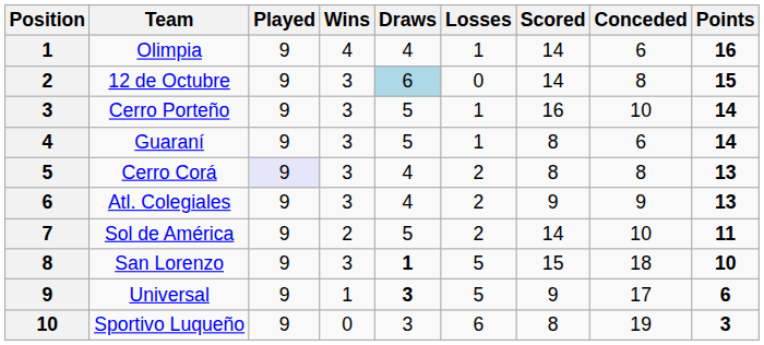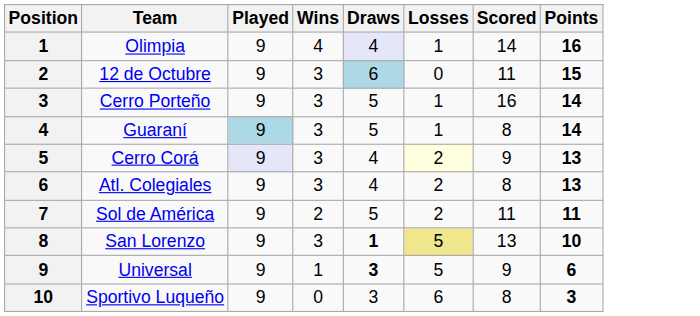 <table class="wikitable" style="text-align:center">
 <tr>
 <th>Position</th>
 <th>Team</th>
 <th>Played</th>
 <th>Wins</th>
 <th>Draws</th>
 <th>Losses</th>
 <th>Scored</th>
-<th>Conceded</th>
 <th>Points</th>
 </tr>
 <tr>
 <th>1</th>
 <td><a href='#'>Olimpia</a></td>
 <td>9</td>
 <td>4</td>
-<td>4</td>
+<td style="background: lavender;">4</td>
 <td>1</td>
 <td>14</td>
-<td>6</td>
 <td><strong>16</strong></td>
 </tr>
 <tr>
 <th>2</th>
 <td><a href='#'>12 de Octubre</a></td>
 <td>9</td>
 <td>3</td>
 <td style="background: lightblue;">6</td>
 <td>0</td>
-<td>14</td>
-<td>8</td>
+<td>11</td>
 <td><strong>15</strong></td>
 </tr>
 <tr>
 <th>3</th>
 <td><a href='#'>Cerro Porteño</a></td>
 <td>9</td>
 <td>3</td>
 <td>5</td>
 <td>1</td>
 <td>16</td>
-<td>10</td>
 <td><strong>14</strong></td>
 </tr>
 <tr>
 <th>4</th>
 <td><a href='#'>Guaraní</a></td>
-<td>9</td>
+<td style="background: lightblue;">9</td>
 <td>3</td>
 <td>5</td>
 <td>1</td>
 <td>8</td>
-<td>6</td>
 <td><strong>14</strong></td>
 </tr>
 <tr>
 <th>5</th>
 <td><a href='#'>Cerro Corá</a></td>
 <td style="background: lavender;">9</td>
 <td>3</td>
 <td>4</td>
-<td>2</td>
-<td>8</td>
-<td>8</td>
+<td style="background: lightyellow;">2</td>
+<td>9</td>
 <td><strong>13</strong></td>
 </tr>
 <tr>
 <th>6</th>
 <td><a href='#'>Atl. Colegiales</a></td>
 <td>9</td>
 <td>3</td>
 <td>4</td>
 <td>2</td>
-<td>9</td>
-<td>9</td>
+<td>8</td>
 <td><strong>13</strong></td>
 </tr>
 <tr>
 <th>7</th>
 <td><a href='#'>Sol de América</a></td>
 <td>9</td>
 <td>2</td>
 <td>5</td>
 <td>2</td>
-<td>14</td>
-<td>10</td>
+<td>11</td>
 <td><strong>11</strong></td>
 </tr>
 <tr>
 <th>8</th>
 <td><a href='#'>San Lorenzo</a></td>
 <td>9</td>
 <td>3</td>
 <td><strong>1</strong></td>
-<td>5</td>
-<td>15</td>
-<td>18</td>
+<td style="background: khaki;">5</td>
+<td>13</td>
 <td><strong>10</strong></td>
 </tr>
 <tr>
 <th>9</th>
 <td><a href='#'>Universal</a></td>
 <td>9</td>
 <td>1</td>
 <td><strong>3</strong></td>
 <td>5</td>
 <td>9</td>
-<td>17</td>
 <td><strong>6</strong></td>
 </tr>
 <tr>
 <th>10</th>
 <td><a href='#'>Sportivo Luqueño</a></td>
 <td>9</td>
 <td>0</td>
 <td>3</td>
 <td>6</td>
 <td>8</td>
-<td>19</td>
 <td><strong>3</strong></td>
 </tr>
 </table>
